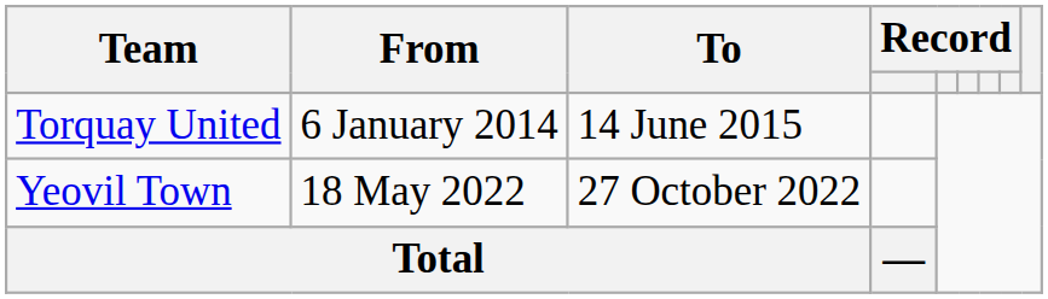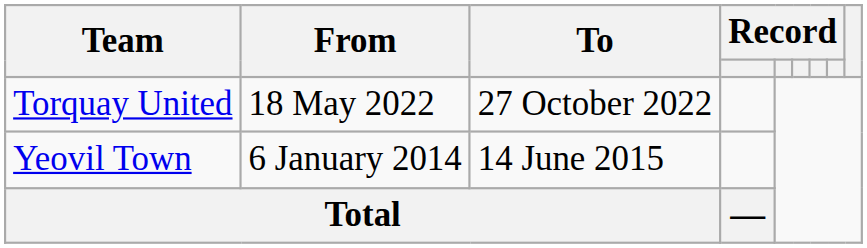 <table class=wikitable style="text-align: center">
 <tr>
 <th rowspan="2">Team</th>
 <th rowspan="2">From</th>
 <th rowspan="2">To</th>
 <th colspan="5">Record</th>
 <th rowspan="2"></th>
 </tr>
 <tr>
 <th></th>
 <th></th>
 <th></th>
 <th></th>
 <th></th>
 </tr>
 <tr>
 <td align=left><a href='#'>Torquay United</a></td>
-<td align=left>6 January 2014</td>
-<td align=left>14 June 2015<br></td>
+<td align=left>18 May 2022</td>
+<td align=left>27 October 2022<br></td>
 <td></td>
 </tr>
 <tr>
 <td align=left><a href='#'>Yeovil Town</a></td>
-<td align=left>18 May 2022</td>
-<td align=left>27 October 2022<br></td>
+<td align=left>6 January 2014</td>
+<td align=left>14 June 2015<br></td>
 <td></td>
 </tr>
 <tr>
 <th colspan="3">Total<br></th>
 <th>—</th>
 </tr>
 </table>
